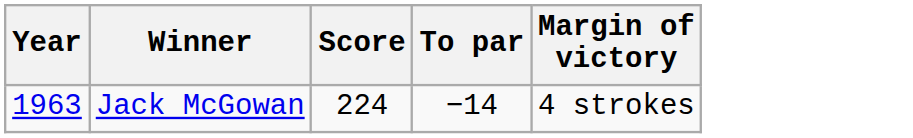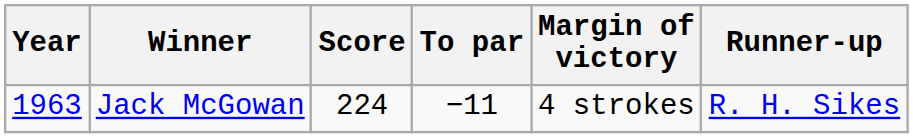 <table class=wikitable style="font-size:95%">
 <tr>
 <th>Year</th>
 <th>Winner</th>
 <th>Score</th>
 <th>To par</th>
 <th>Margin of<br>victory</th>
+<th>Runner-up</th>
 </tr>
 <tr>
 <td><a href='#'>1963</a></td>
 <td> <a href='#'>Jack McGowan</a></td>
 <td align=center>224</td>
-<td align=center>−14</td>
+<td align=center>−11</td>
 <td>4 strokes</td>
+<td> <a href='#'>R. H. Sikes</a></td>
 </tr>
 </table>
